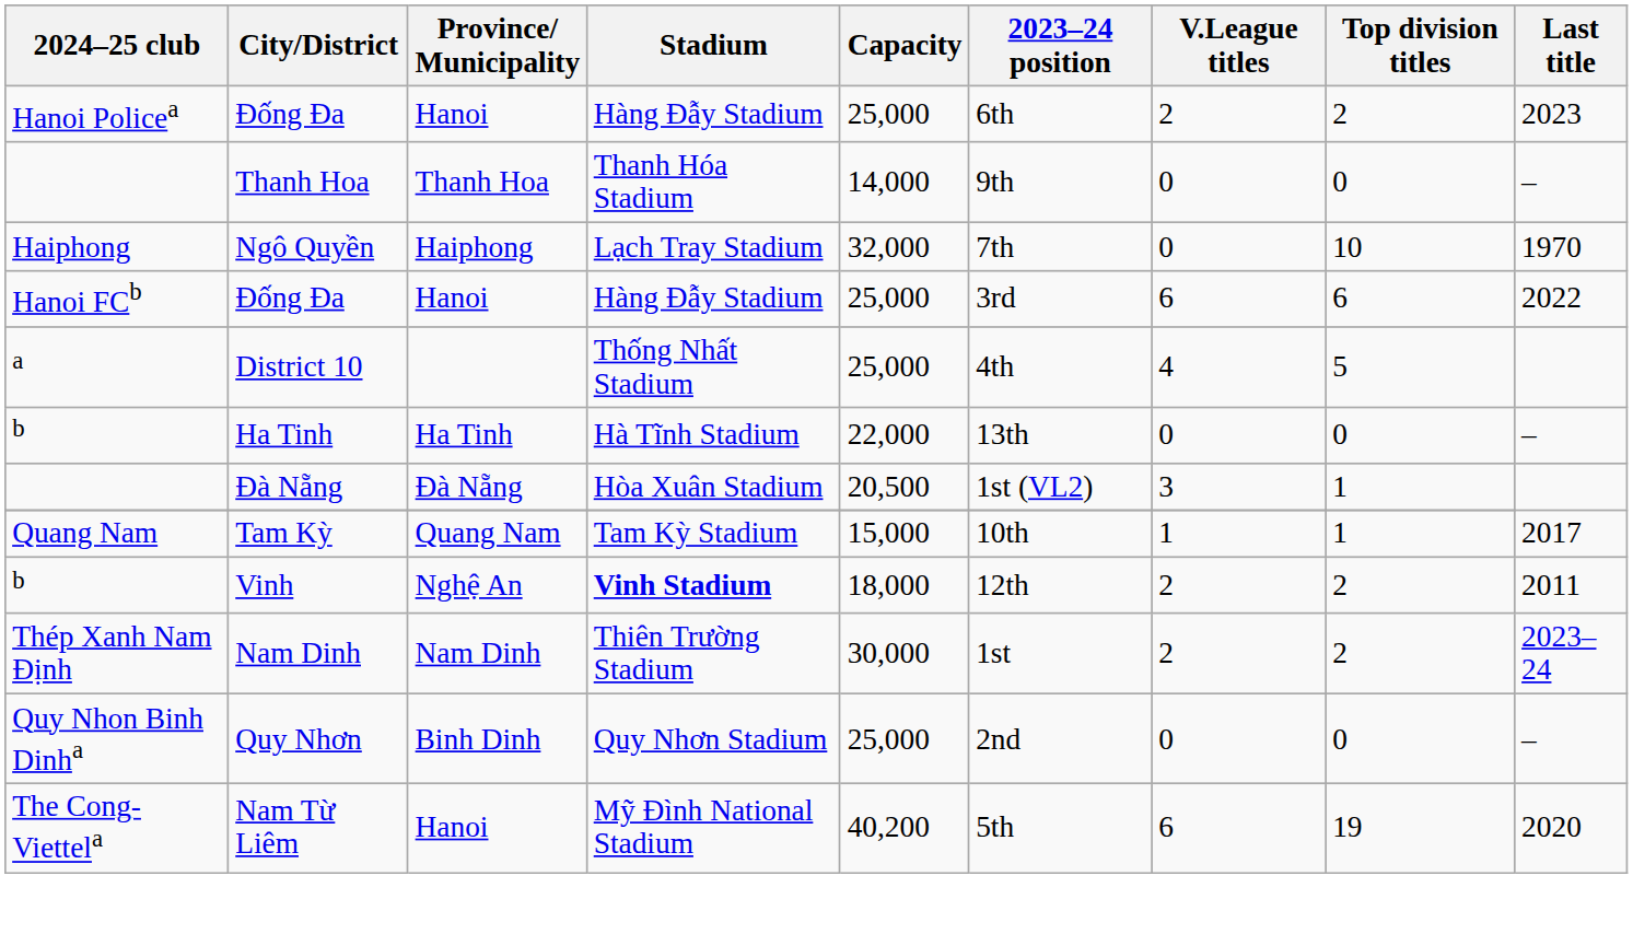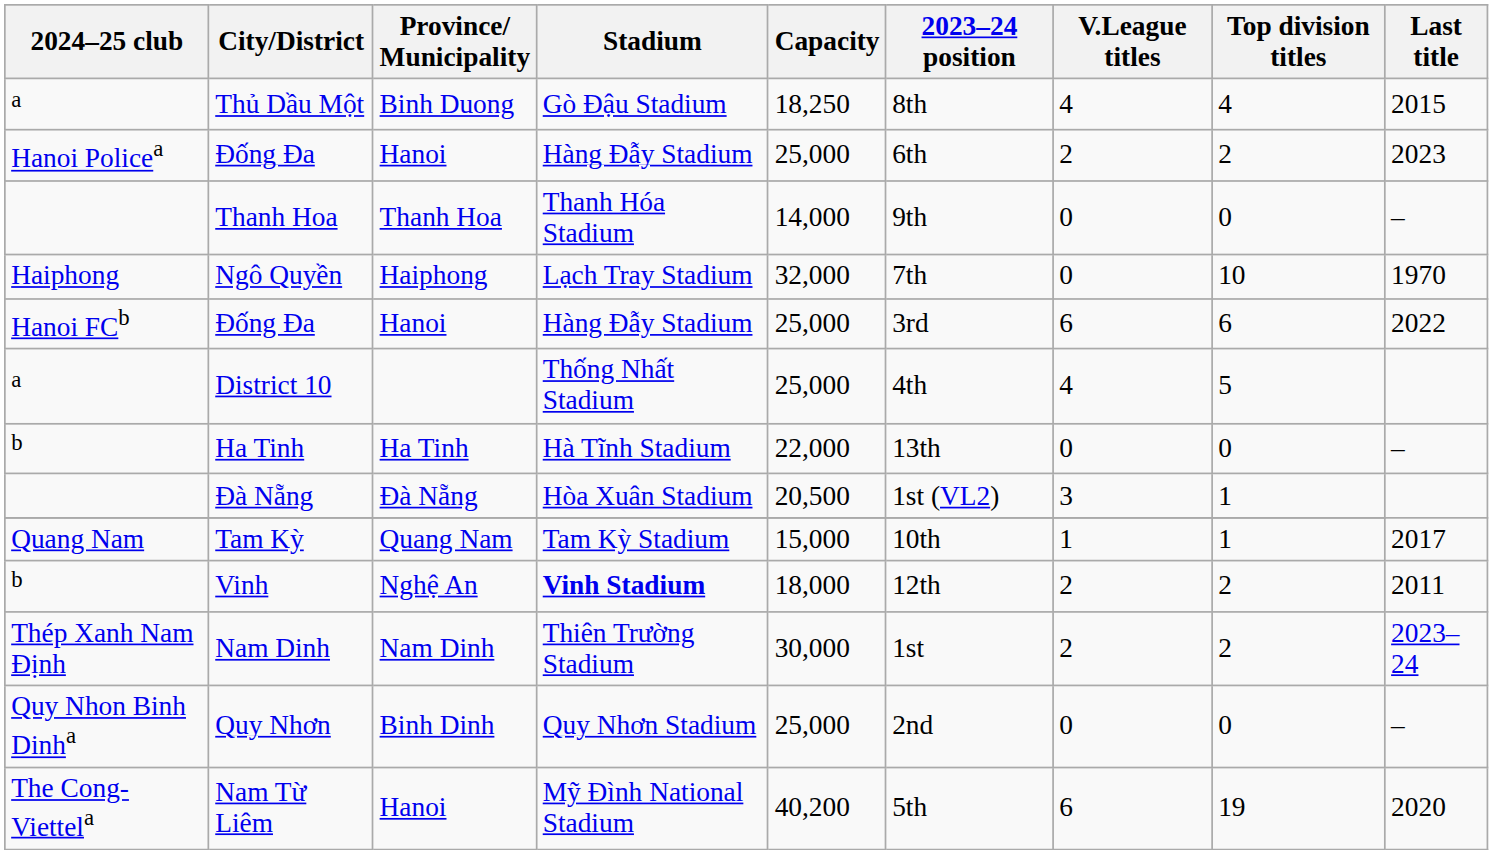 <table class="wikitable sortable" style="text-align:left;">
 <tr>
 <th>2024–25 club</th>
 <th>City/District</th>
 <th>Province/<br>Municipality</th>
 <th>Stadium</th>
 <th>Capacity</th>
 <th><a href='#'>2023–24</a> position</th>
 <th>V.League titles</th>
 <th>Top division titles</th>
 <th>Last title</th>
+</tr>
+<tr>
+<td style="text-align:left"><a href='#'></a><sup>a</sup></td>
+<td style="text-align:left"><a href='#'>Thủ Dầu Một</a></td>
+<td style="text-align:left"><a href='#'>Binh Duong</a></td>
+<td><a href='#'>Gò Đậu Stadium</a></td>
+<td>18,250</td>
+<td>8th</td>
+<td>4</td>
+<td>4</td>
+<td>2015</td>
 </tr>
 <tr>
 <td><a href='#'>Hanoi Police</a><sup>a</sup></td>
 <td><a href='#'>Đống Đa</a></td>
 <td><a href='#'>Hanoi</a></td>
 <td><a href='#'>Hàng Đẫy Stadium</a></td>
 <td>25,000</td>
 <td>6th</td>
 <td>2</td>
 <td>2</td>
 <td>2023</td>
 </tr>
 <tr>
 <td style="text-align:left"><a href='#'></a></td>
 <td style="text-align:left"><a href='#'>Thanh Hoa</a></td>
 <td style="text-align:left"><a href='#'>Thanh Hoa</a></td>
 <td><a href='#'>Thanh Hóa Stadium</a></td>
 <td>14,000</td>
 <td>9th</td>
 <td>0</td>
 <td>0</td>
 <td>–</td>
 </tr>
 <tr>
 <td style="text-align:left"><a href='#'>Haiphong</a></td>
 <td style="text-align:left"><a href='#'>Ngô Quyền</a></td>
 <td style="text-align:left"><a href='#'>Haiphong</a></td>
 <td><a href='#'>Lạch Tray Stadium</a></td>
 <td>32,000</td>
 <td>7th</td>
 <td>0</td>
 <td>10</td>
 <td>1970</td>
 </tr>
 <tr>
 <td style="text-align:left"><a href='#'>Hanoi FC</a><sup>b</sup></td>
 <td style="text-align:left"><a href='#'>Đống Đa</a></td>
 <td style="text-align:left"><a href='#'>Hanoi</a></td>
 <td><a href='#'>Hàng Đẫy Stadium</a></td>
 <td>25,000</td>
 <td>3rd</td>
 <td>6</td>
 <td>6</td>
 <td>2022</td>
 </tr>
 <tr>
 <td style="text-align:left"><a href='#'></a><sup>a</sup></td>
 <td style="text-align:left"><a href='#'>District 10</a></td>
 <td style="text-align:left"></td>
 <td><a href='#'>Thống Nhất Stadium</a></td>
 <td>25,000</td>
 <td>4th</td>
 <td>4</td>
 <td>5</td>
 <td></td>
 </tr>
 <tr>
 <td style="text-align:left"><a href='#'></a><sup>b</sup></td>
 <td style="text-align:left"><a href='#'>Ha Tinh</a></td>
 <td style="text-align:left"><a href='#'>Ha Tinh</a></td>
 <td><a href='#'>Hà Tĩnh Stadium</a></td>
 <td>22,000</td>
 <td>13th</td>
 <td>0</td>
 <td>0</td>
 <td>–</td>
 </tr>
 <tr>
 <td style="text-align:left"><a href='#'></a></td>
 <td style="text-align:left"><a href='#'>Đà Nẵng</a></td>
 <td style="text-align:left"><a href='#'>Đà Nẵng</a></td>
 <td><a href='#'>Hòa Xuân Stadium</a></td>
 <td>20,500</td>
 <td>1st (<a href='#'>VL2</a>)</td>
 <td>3</td>
 <td>1</td>
 </tr>
 <tr>
 </tr>
 <tr>
 <td style="text-align:left"><a href='#'>Quang Nam</a></td>
 <td style="text-align:left"><a href='#'>Tam Kỳ</a></td>
 <td style="text-align:left"><a href='#'>Quang Nam</a></td>
 <td><a href='#'>Tam Kỳ Stadium</a></td>
 <td>15,000</td>
 <td>10th</td>
 <td>1</td>
 <td>1</td>
 <td>2017</td>
 </tr>
 <tr>
 <td style="text-align:left"><a href='#'></a><sup>b</sup></td>
 <td style="text-align:left"><a href='#'>Vinh</a></td>
 <td style="text-align:left"><a href='#'>Nghệ An</a></td>
 <td><strong><a href='#'>Vinh Stadium</a></strong></td>
 <td>18,000</td>
 <td>12th</td>
 <td>2</td>
 <td>2</td>
 <td>2011</td>
 </tr>
 <tr>
 <td style="text-align:left"><a href='#'>Thép Xanh Nam Định</a></td>
 <td style="text-align:left"><a href='#'>Nam Dinh</a></td>
 <td style="text-align:left"><a href='#'>Nam Dinh</a></td>
 <td><a href='#'>Thiên Trường Stadium</a></td>
 <td>30,000</td>
 <td>1st</td>
 <td>2</td>
 <td>2</td>
 <td><a href='#'>2023–24</a></td>
 </tr>
 <tr>
 <td style="text-align:left"><a href='#'>Quy Nhon Binh Dinh</a><sup>a</sup></td>
 <td style="text-align:left"><a href='#'>Quy Nhơn</a></td>
 <td style="text-align:left"><a href='#'>Binh Dinh</a></td>
 <td><a href='#'>Quy Nhơn Stadium</a></td>
 <td>25,000</td>
 <td>2nd</td>
 <td>0</td>
 <td>0</td>
 <td>–</td>
 </tr>
 <tr>
 <td style="text-align:left"><a href='#'>The Cong-Viettel</a><sup>a</sup></td>
 <td style="text-align:left"><a href='#'>Nam Từ Liêm</a></td>
 <td style="text-align:left"><a href='#'>Hanoi</a></td>
 <td><a href='#'>Mỹ Đình National Stadium</a></td>
 <td>40,200</td>
 <td>5th</td>
 <td>6</td>
 <td>19</td>
 <td>2020</td>
 </tr>
 </table>
